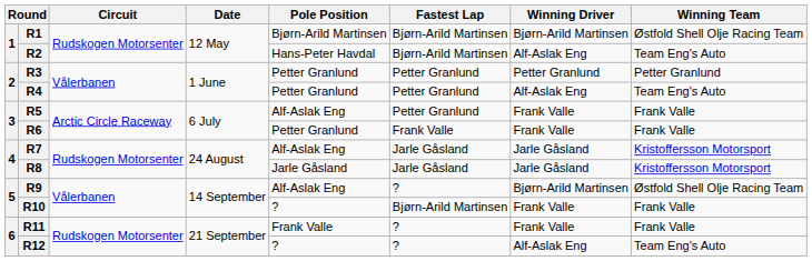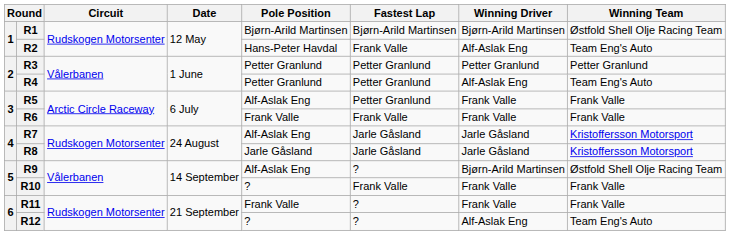 <table class="wikitable" style="font-size: 85%">
 <tr>
 <th colspan=2>Round</th>
 <th>Circuit</th>
 <th>Date</th>
 <th>Pole Position</th>
 <th>Fastest Lap</th>
 <th>Winning Driver</th>
 <th>Winning Team</th>
 </tr>
 <tr>
 <th rowspan=2>1</th>
 <th>R1</th>
 <td rowspan=2> <a href='#'>Rudskogen Motorsenter</a></td>
 <td rowspan=2>12 May</td>
 <td> Bjørn-Arild Martinsen</td>
 <td> Bjørn-Arild Martinsen</td>
 <td> Bjørn-Arild Martinsen</td>
 <td>Østfold Shell Olje Racing Team</td>
 </tr>
 <tr>
 <th>R2</th>
 <td> Hans-Peter Havdal</td>
-<td> Bjørn-Arild Martinsen</td>
+<td> Frank Valle</td>
 <td> Alf-Aslak Eng</td>
 <td>Team Eng's Auto</td>
 </tr>
 <tr>
 <th rowspan=2>2</th>
 <th>R3</th>
 <td rowspan=2> <a href='#'>Vålerbanen</a></td>
 <td rowspan=2>1 June</td>
 <td> Petter Granlund</td>
 <td> Petter Granlund</td>
 <td> Petter Granlund</td>
 <td>Petter Granlund</td>
 </tr>
 <tr>
 <th>R4</th>
 <td> Petter Granlund</td>
 <td> Petter Granlund</td>
 <td> Alf-Aslak Eng</td>
 <td>Team Eng's Auto</td>
 </tr>
 <tr>
 <th rowspan=2>3</th>
 <th>R5</th>
 <td rowspan=2> <a href='#'>Arctic Circle Raceway</a></td>
 <td rowspan=2>6 July</td>
 <td> Alf-Aslak Eng</td>
 <td> Petter Granlund</td>
 <td> Frank Valle</td>
 <td>Frank Valle</td>
 </tr>
 <tr>
 <th>R6</th>
-<td> Petter Granlund</td>
+<td> Frank Valle</td>
 <td> Frank Valle</td>
 <td> Frank Valle</td>
 <td>Frank Valle</td>
 </tr>
 <tr>
 <th rowspan=2>4</th>
 <th>R7</th>
 <td rowspan=2> <a href='#'>Rudskogen Motorsenter</a></td>
 <td rowspan=2>24 August</td>
 <td> Alf-Aslak Eng</td>
 <td> Jarle Gåsland</td>
 <td> Jarle Gåsland</td>
 <td><a href='#'>Kristoffersson Motorsport</a></td>
 </tr>
 <tr>
 <th>R8</th>
 <td> Jarle Gåsland</td>
 <td> Jarle Gåsland</td>
 <td> Jarle Gåsland</td>
 <td><a href='#'>Kristoffersson Motorsport</a></td>
 </tr>
 <tr>
 <th rowspan=2>5</th>
 <th>R9</th>
 <td rowspan=2> <a href='#'>Vålerbanen</a></td>
 <td rowspan=2>14 September</td>
 <td> Alf-Aslak Eng</td>
 <td>?</td>
 <td> Bjørn-Arild Martinsen</td>
 <td>Østfold Shell Olje Racing Team</td>
 </tr>
 <tr>
 <th>R10</th>
 <td>?</td>
-<td> Bjørn-Arild Martinsen</td>
+<td> Frank Valle</td>
 <td> Frank Valle</td>
 <td>Frank Valle</td>
 </tr>
 <tr>
 <th rowspan=2>6</th>
 <th>R11</th>
 <td rowspan=2> <a href='#'>Rudskogen Motorsenter</a></td>
 <td rowspan=2>21 September</td>
 <td> Frank Valle</td>
 <td>?</td>
 <td> Frank Valle</td>
 <td>Frank Valle</td>
 </tr>
 <tr>
 <th>R12</th>
 <td>?</td>
 <td>?</td>
 <td> Alf-Aslak Eng</td>
 <td>Team Eng's Auto</td>
 </tr>
 </table>
